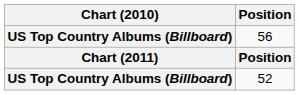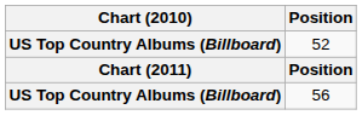 <table class="wikitable plainrowheaders" style="text-align:center">
 <tr>
 <th scope="col">Chart (2010)</th>
 <th scope="col">Position</th>
 </tr>
 <tr>
 <th scope="row">US Top Country Albums (<em>Billboard</em>)</th>
-<td>56</td>
+<td>52</td>
 </tr>
 <tr>
 <th scope="col">Chart (2011)</th>
 <th scope="col">Position</th>
 </tr>
 <tr>
 <th scope="row">US Top Country Albums (<em>Billboard</em>)</th>
-<td>52</td>
+<td>56</td>
 </tr>
 </table>
